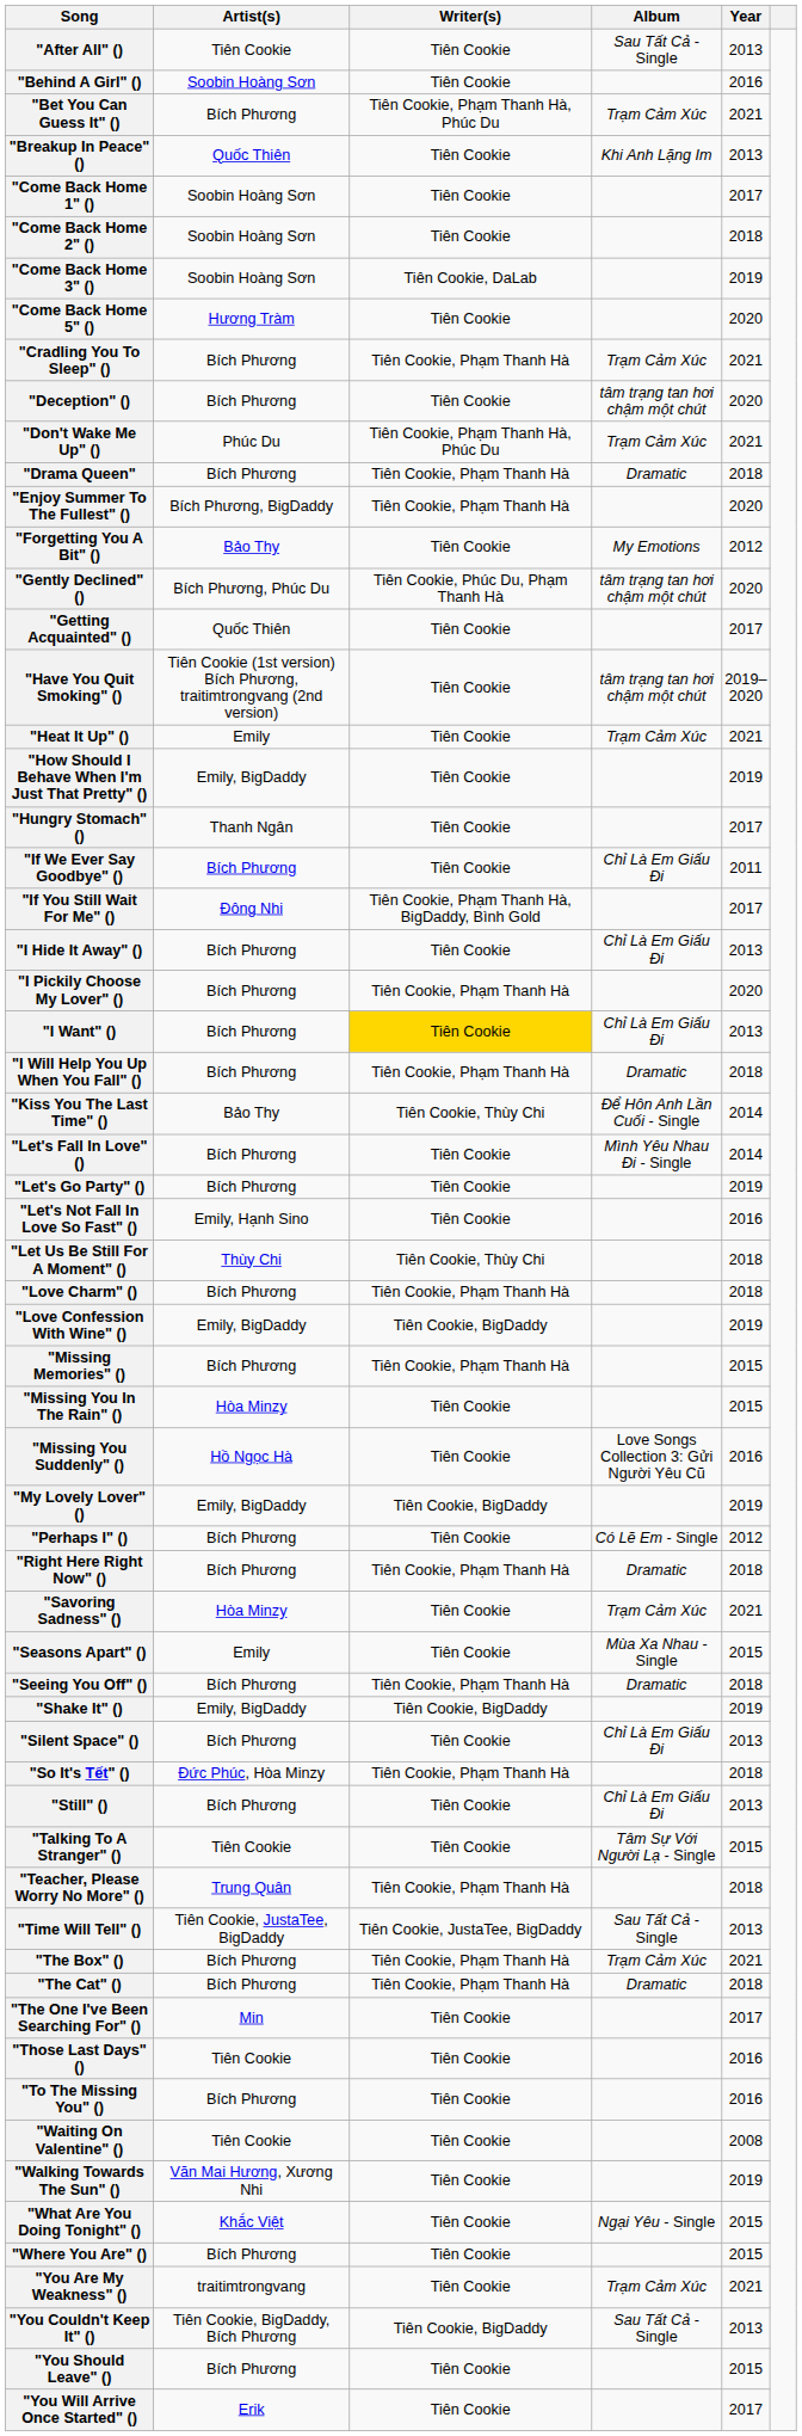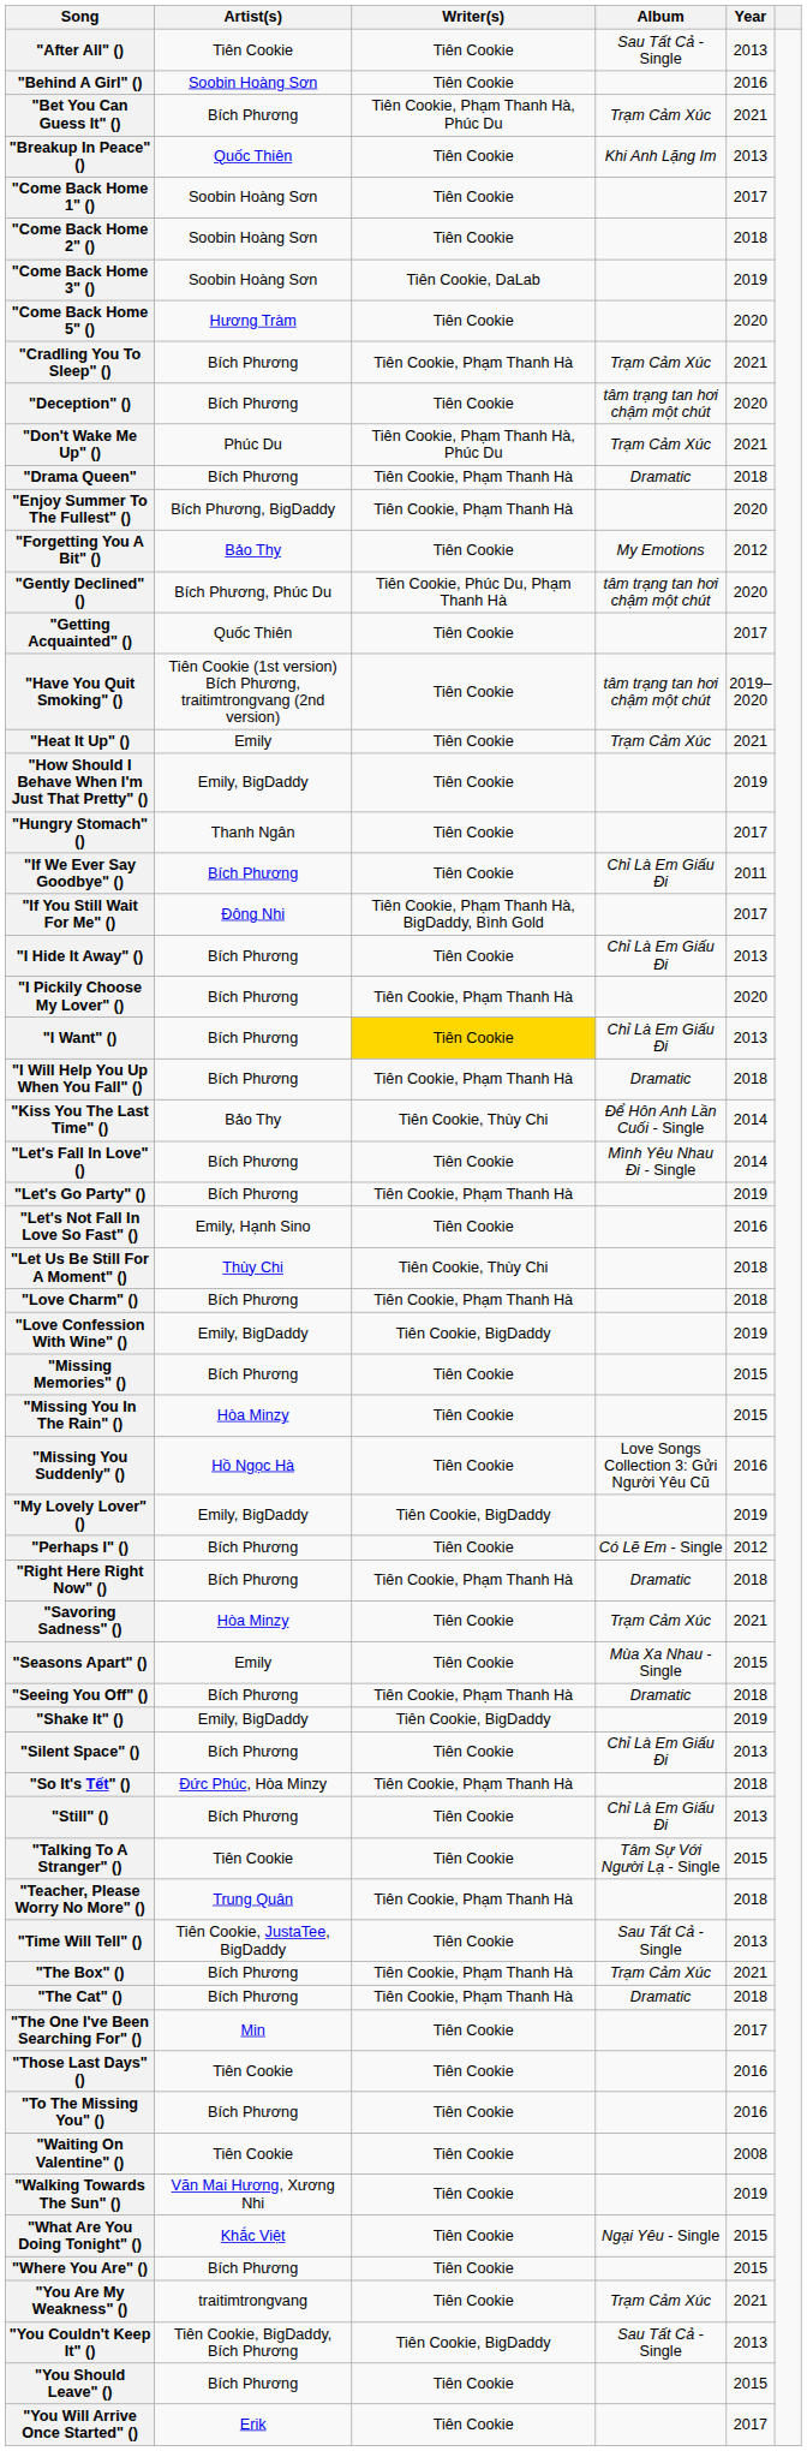 <table class="wikitable sortable plainrowheaders" style="text-align:center;">
 <tr>
 <th scope="col" width="150">Song</th>
 <th scope="col" width="200">Artist(s)</th>
 <th scope="col" class="unsortable" width="250">Writer(s)</th>
 <th scope="col" data-sort-type="text" width="130">Album</th>
 <th scope="col" width="30">Year</th>
 <th scope="col" class="unsortable" width="20"></th>
 </tr>
 <tr>
 <th scope="row"> "After All" ()</th>
 <td>Tiên Cookie</td>
 <td>Tiên Cookie</td>
 <td><em>Sau Tất Cả</em> - Single</td>
 <td>2013</td>
 <td rowspan="63"></td>
 </tr>
 <tr>
 <th scope="row"> "Behind A Girl" ()</th>
 <td><a href='#'>Soobin Hoàng Sơn</a></td>
 <td>Tiên Cookie</td>
 <td></td>
 <td>2016</td>
 </tr>
 <tr>
 <th scope="row"> "Bet You Can Guess It" ()</th>
 <td>Bích Phương</td>
 <td>Tiên Cookie, Phạm Thanh Hà, Phúc Du</td>
 <td><em>Trạm Cảm Xúc</em></td>
 <td>2021</td>
 </tr>
 <tr>
 <th scope="row"> "Breakup In Peace" ()</th>
 <td><a href='#'>Quốc Thiên</a></td>
 <td>Tiên Cookie</td>
 <td><em>Khi Anh Lặng Im</em></td>
 <td>2013</td>
 </tr>
 <tr>
 <th scope="row"> "Come Back Home 1" ()</th>
 <td>Soobin Hoàng Sơn</td>
 <td>Tiên Cookie</td>
 <td></td>
 <td>2017</td>
 </tr>
 <tr>
 <th scope="row"> "Come Back Home 2" ()</th>
 <td>Soobin Hoàng Sơn</td>
 <td>Tiên Cookie</td>
 <td></td>
 <td>2018</td>
 </tr>
 <tr>
 <th scope="row"> "Come Back Home 3" ()</th>
 <td>Soobin Hoàng Sơn</td>
 <td>Tiên Cookie, DaLab</td>
 <td></td>
 <td>2019</td>
 </tr>
 <tr>
 <th scope="row"> "Come Back Home 5" ()</th>
 <td><a href='#'>Hương Tràm</a></td>
 <td>Tiên Cookie</td>
 <td></td>
 <td>2020</td>
 </tr>
 <tr>
 <th scope="row"> "Cradling You To Sleep" ()</th>
 <td>Bích Phương</td>
 <td>Tiên Cookie, Phạm Thanh Hà</td>
 <td><em>Trạm Cảm Xúc</em></td>
 <td>2021</td>
 </tr>
 <tr>
 <th scope="row"> "Deception" ()</th>
 <td>Bích Phương</td>
 <td>Tiên Cookie</td>
 <td><em>tâm trạng tan hơi chậm một chút</em></td>
 <td>2020</td>
 </tr>
 <tr>
 <th scope="row"> "Don't Wake Me Up" ()</th>
 <td>Phúc Du</td>
 <td>Tiên Cookie, Phạm Thanh Hà, Phúc Du</td>
 <td><em>Trạm Cảm Xúc</em></td>
 <td>2021</td>
 </tr>
 <tr>
 <th scope="row"> "Drama Queen"</th>
 <td>Bích Phương</td>
 <td>Tiên Cookie, Phạm Thanh Hà</td>
 <td><em>Dramatic</em></td>
 <td>2018</td>
 </tr>
 <tr>
 <th scope="row"> "Enjoy Summer To The Fullest" ()</th>
 <td>Bích Phương, BigDaddy</td>
 <td>Tiên Cookie, Phạm Thanh Hà</td>
 <td></td>
 <td>2020</td>
 </tr>
 <tr>
 <th scope="row"> "Forgetting You A Bit" ()</th>
 <td><a href='#'>Bảo Thy</a></td>
 <td>Tiên Cookie</td>
 <td><em>My Emotions</em></td>
 <td>2012</td>
 </tr>
 <tr>
 <th scope="row"> "Gently Declined" ()</th>
 <td>Bích Phương, Phúc Du</td>
 <td>Tiên Cookie, Phúc Du, Phạm Thanh Hà</td>
 <td><em>tâm trạng tan hơi chậm một chút</em></td>
 <td>2020</td>
 </tr>
 <tr>
 <th scope="row"> "Getting Acquainted" ()</th>
 <td>Quốc Thiên</td>
 <td>Tiên Cookie</td>
 <td></td>
 <td>2017</td>
 </tr>
 <tr>
 <th scope="row"> "Have You Quit Smoking" ()</th>
 <td>Tiên Cookie (1st version)<br>Bích Phương, traitimtrongvang (2nd version)</td>
 <td>Tiên Cookie</td>
 <td><em>tâm trạng tan hơi chậm một chút</em></td>
 <td>2019–2020</td>
 </tr>
 <tr>
 <th scope="row"> "Heat It Up" ()</th>
 <td>Emily</td>
 <td>Tiên Cookie</td>
 <td><em>Trạm Cảm Xúc</em></td>
 <td>2021</td>
 </tr>
 <tr>
 <th scope="row"> "How Should I Behave When I'm Just That Pretty" ()</th>
 <td>Emily, BigDaddy</td>
 <td>Tiên Cookie</td>
 <td></td>
 <td>2019</td>
 </tr>
 <tr>
 <th scope="row"> "Hungry Stomach" ()</th>
 <td>Thanh Ngân</td>
 <td>Tiên Cookie</td>
 <td></td>
 <td>2017</td>
 </tr>
 <tr>
 <th scope="row"> "If We Ever Say Goodbye" ()</th>
 <td><a href='#'>Bích Phương</a></td>
 <td>Tiên Cookie</td>
 <td><em>Chỉ Là Em Giấu Đi</em></td>
 <td>2011</td>
 </tr>
 <tr>
 <th scope="row"> "If You Still Wait For Me" ()</th>
 <td><a href='#'>Đông Nhi</a></td>
 <td>Tiên Cookie, Phạm Thanh Hà, BigDaddy, Bình Gold</td>
 <td></td>
 <td>2017</td>
 </tr>
 <tr>
 <th scope="row"> "I Hide It Away" ()</th>
 <td>Bích Phương</td>
 <td>Tiên Cookie</td>
 <td><em>Chỉ Là Em Giấu Đi</em></td>
 <td>2013</td>
 </tr>
 <tr>
 <th scope="row"> "I Pickily Choose My Lover" ()</th>
 <td>Bích Phương</td>
 <td>Tiên Cookie, Phạm Thanh Hà</td>
 <td></td>
 <td>2020</td>
 </tr>
 <tr>
 <th scope="row"> "I Want" ()</th>
 <td>Bích Phương</td>
 <td style="background: gold;">Tiên Cookie</td>
 <td><em>Chỉ Là Em Giấu Đi</em></td>
 <td>2013</td>
 </tr>
 <tr>
 <th scope="row"> "I Will Help You Up When You Fall" ()</th>
 <td>Bích Phương</td>
 <td>Tiên Cookie, Phạm Thanh Hà</td>
 <td><em>Dramatic</em></td>
 <td>2018</td>
 </tr>
 <tr>
 <th scope="row"> "Kiss You The Last Time" ()</th>
 <td>Bảo Thy</td>
 <td>Tiên Cookie, Thùy Chi</td>
 <td><em>Để Hôn Anh Lần Cuối</em> - Single</td>
 <td>2014</td>
 </tr>
 <tr>
 <th scope="row"> "Let's Fall In Love" ()</th>
 <td>Bích Phương</td>
 <td>Tiên Cookie</td>
 <td><em>Mình Yêu Nhau Đi</em> - Single</td>
 <td>2014</td>
 </tr>
 <tr>
 <th scope="row"> "Let's Go Party" ()</th>
 <td>Bích Phương</td>
-<td>Tiên Cookie</td>
+<td>Tiên Cookie, Phạm Thanh Hà</td>
 <td></td>
 <td>2019</td>
 </tr>
 <tr>
 <th scope="row"> "Let's Not Fall In Love So Fast" ()</th>
 <td>Emily, Hạnh Sino</td>
 <td>Tiên Cookie</td>
 <td></td>
 <td>2016</td>
 </tr>
 <tr>
 <th scope="row"> "Let Us Be Still For A Moment" ()</th>
 <td><a href='#'>Thùy Chi</a></td>
 <td>Tiên Cookie, Thùy Chi</td>
 <td></td>
 <td>2018</td>
 </tr>
 <tr>
 <th scope="row"> "Love Charm" ()</th>
 <td>Bích Phương</td>
 <td>Tiên Cookie, Phạm Thanh Hà</td>
 <td></td>
 <td>2018</td>
 </tr>
 <tr>
 <th scope="row"> "Love Confession With Wine" ()</th>
 <td>Emily, BigDaddy</td>
 <td>Tiên Cookie, BigDaddy</td>
 <td></td>
 <td>2019</td>
 </tr>
 <tr>
 <th scope="row"> "Missing Memories" ()</th>
 <td>Bích Phương</td>
-<td>Tiên Cookie, Phạm Thanh Hà</td>
+<td>Tiên Cookie</td>
 <td></td>
 <td>2015</td>
 </tr>
 <tr>
 <th scope="row"> "Missing You In The Rain" ()</th>
 <td><a href='#'>Hòa Minzy</a></td>
 <td>Tiên Cookie</td>
 <td></td>
 <td>2015</td>
 </tr>
 <tr>
 <th scope="row"> "Missing You Suddenly" ()</th>
 <td><a href='#'>Hồ Ngọc Hà</a></td>
 <td>Tiên Cookie</td>
 <td>Love Songs Collection 3: Gửi Người Yêu Cũ</td>
 <td>2016</td>
 </tr>
 <tr>
 <th scope="row"> "My Lovely Lover" ()</th>
 <td>Emily, BigDaddy</td>
 <td>Tiên Cookie, BigDaddy</td>
 <td></td>
 <td>2019</td>
 </tr>
 <tr>
 <th scope="row"> "Perhaps I" ()</th>
 <td>Bích Phương</td>
 <td>Tiên Cookie</td>
 <td><em>Có Lẽ Em</em> - Single</td>
 <td>2012</td>
 </tr>
 <tr>
 <th scope="row"> "Right Here Right Now" ()</th>
 <td>Bích Phương</td>
 <td>Tiên Cookie, Phạm Thanh Hà</td>
 <td><em>Dramatic</em></td>
 <td>2018</td>
 </tr>
 <tr>
 <th scope="row"> "Savoring Sadness" ()</th>
 <td><a href='#'>Hòa Minzy</a></td>
 <td>Tiên Cookie</td>
 <td><em>Trạm Cảm Xúc</em></td>
 <td>2021</td>
 </tr>
 <tr>
 <th scope="row"> "Seasons Apart" ()</th>
 <td>Emily</td>
 <td>Tiên Cookie</td>
 <td><em>Mùa Xa Nhau</em> - Single</td>
 <td>2015</td>
 </tr>
 <tr>
 <th scope="row"> "Seeing You Off" ()</th>
 <td>Bích Phương</td>
 <td>Tiên Cookie, Phạm Thanh Hà</td>
 <td><em>Dramatic</em></td>
 <td>2018</td>
 </tr>
 <tr>
 <th scope="row"> "Shake It" ()</th>
 <td>Emily, BigDaddy</td>
 <td>Tiên Cookie, BigDaddy</td>
 <td></td>
 <td>2019</td>
 </tr>
 <tr>
 <th scope="row"> "Silent Space" ()</th>
 <td>Bích Phương</td>
 <td>Tiên Cookie</td>
 <td><em>Chỉ Là Em Giấu Đi</em></td>
 <td>2013</td>
 </tr>
 <tr>
 <th scope="row"> "So It's <a href='#'>Tết</a>" ()</th>
 <td><a href='#'>Đức Phúc</a>, Hòa Minzy</td>
 <td>Tiên Cookie, Phạm Thanh Hà</td>
 <td></td>
 <td>2018</td>
 </tr>
 <tr>
 <th scope="row"> "Still" ()</th>
 <td>Bích Phương</td>
 <td>Tiên Cookie</td>
 <td><em>Chỉ Là Em Giấu Đi</em></td>
 <td>2013</td>
 </tr>
 <tr>
 <th scope="row"> "Talking To A Stranger" ()</th>
 <td>Tiên Cookie</td>
 <td>Tiên Cookie</td>
 <td><em>Tâm Sự Với Người Lạ</em> - Single</td>
 <td>2015</td>
 </tr>
 <tr>
 <th scope="row"> "Teacher, Please Worry No More" ()</th>
 <td><a href='#'>Trung Quân</a></td>
 <td>Tiên Cookie, Phạm Thanh Hà</td>
 <td></td>
 <td>2018</td>
 </tr>
 <tr>
 <th scope="row"> "Time Will Tell" ()</th>
 <td>Tiên Cookie, <a href='#'>JustaTee</a>, BigDaddy</td>
-<td>Tiên Cookie, JustaTee, BigDaddy</td>
+<td>Tiên Cookie</td>
 <td><em>Sau Tất Cả</em> - Single</td>
 <td>2013</td>
 </tr>
 <tr>
 <th scope="row"> "The Box" ()</th>
 <td>Bích Phương</td>
 <td>Tiên Cookie, Phạm Thanh Hà</td>
 <td><em>Trạm Cảm Xúc</em></td>
 <td>2021</td>
 </tr>
 <tr>
 <th scope="row"> "The Cat" ()</th>
 <td>Bích Phương</td>
 <td>Tiên Cookie, Phạm Thanh Hà</td>
 <td><em>Dramatic</em></td>
 <td>2018</td>
 </tr>
 <tr>
 <th scope="row"> "The One I've Been Searching For" ()</th>
 <td><a href='#'>Min</a></td>
 <td>Tiên Cookie</td>
 <td></td>
 <td>2017</td>
 </tr>
 <tr>
 <th scope="row"> "Those Last Days" ()</th>
 <td>Tiên Cookie</td>
 <td>Tiên Cookie</td>
 <td></td>
 <td>2016</td>
 </tr>
 <tr>
 <th scope="row"> "To The Missing You" ()</th>
 <td>Bích Phương</td>
 <td>Tiên Cookie</td>
 <td></td>
 <td>2016</td>
 </tr>
 <tr>
 <th scope="row"> "Waiting On Valentine" ()</th>
 <td>Tiên Cookie</td>
 <td>Tiên Cookie</td>
 <td></td>
 <td>2008</td>
 </tr>
 <tr>
 <th scope="row"> "Walking Towards The Sun" ()</th>
 <td><a href='#'>Văn Mai Hương</a>, Xương Nhi</td>
 <td>Tiên Cookie</td>
 <td></td>
 <td>2019</td>
 </tr>
 <tr>
 <th scope="row"> "What Are You Doing Tonight" ()</th>
 <td><a href='#'>Khắc Việt</a></td>
 <td>Tiên Cookie</td>
 <td><em>Ngại Yêu</em> - Single</td>
 <td>2015</td>
 </tr>
 <tr>
 <th scope="row"> "Where You Are" ()</th>
 <td>Bích Phương</td>
 <td>Tiên Cookie</td>
 <td></td>
 <td>2015</td>
 </tr>
 <tr>
 <th scope="row"> "You Are My Weakness" ()</th>
 <td>traitimtrongvang</td>
 <td>Tiên Cookie</td>
 <td><em>Trạm Cảm Xúc</em></td>
 <td>2021</td>
 </tr>
 <tr>
 <th scope="row"> "You Couldn't Keep It" ()</th>
 <td>Tiên Cookie, BigDaddy, Bích Phương</td>
 <td>Tiên Cookie, BigDaddy</td>
 <td><em>Sau Tất Cả</em> - Single</td>
 <td>2013</td>
 </tr>
 <tr>
 <th scope="row"> "You Should Leave" ()</th>
 <td>Bích Phương</td>
 <td>Tiên Cookie</td>
 <td></td>
 <td>2015</td>
 </tr>
 <tr>
 <th scope="row"> "You Will Arrive Once Started" ()</th>
 <td><a href='#'>Erik</a></td>
 <td>Tiên Cookie</td>
 <td></td>
 <td>2017</td>
 </tr>
 </table>
